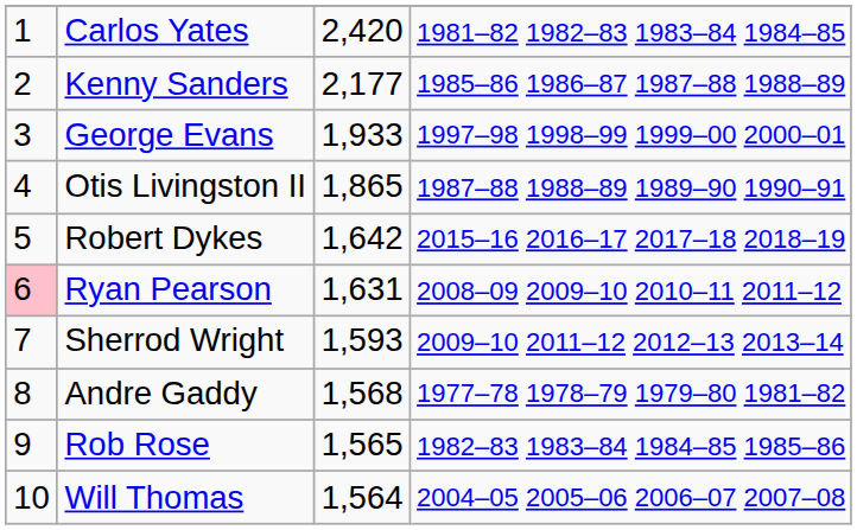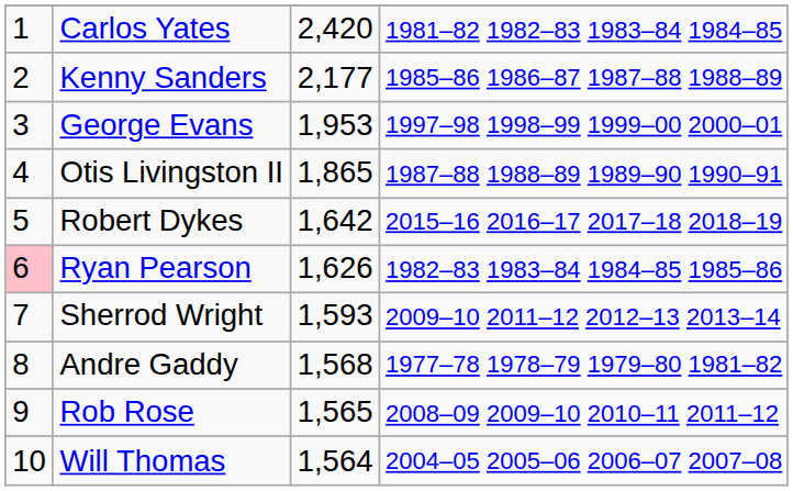 <table class="wikitable">
 <tr>
 </tr>
 <tr>
 <td>1</td>
 <td><a href='#'>Carlos Yates</a></td>
 <td>2,420</td>
 <td style="font-size:80%;"><a href='#'>1981–82</a> <a href='#'>1982–83</a> <a href='#'>1983–84</a> <a href='#'>1984–85</a></td>
 </tr>
 <tr>
 <td>2</td>
 <td><a href='#'>Kenny Sanders</a></td>
 <td>2,177</td>
 <td style="font-size:80%;"><a href='#'>1985–86</a> <a href='#'>1986–87</a> <a href='#'>1987–88</a> <a href='#'>1988–89</a></td>
 </tr>
 <tr>
 <td>3</td>
 <td><a href='#'>George Evans</a></td>
-<td>1,933</td>
+<td>1,953</td>
 <td style="font-size:80%;"><a href='#'>1997–98</a> <a href='#'>1998–99</a> <a href='#'>1999–00</a> <a href='#'>2000–01</a></td>
 </tr>
 <tr>
 <td>4</td>
 <td>Otis Livingston II</td>
 <td>1,865</td>
 <td style="font-size:80%;"><a href='#'>1987–88</a> <a href='#'>1988–89</a> <a href='#'>1989–90</a> <a href='#'>1990–91</a></td>
 </tr>
 <tr>
 <td>5</td>
 <td>Robert Dykes</td>
 <td>1,642</td>
 <td style="font-size:80%;"><a href='#'>2015–16</a> <a href='#'>2016–17</a> <a href='#'>2017–18</a> <a href='#'>2018–19</a></td>
 </tr>
 <tr>
 <td style="background: pink;">6</td>
 <td><a href='#'>Ryan Pearson</a></td>
-<td>1,631</td>
-<td style="font-size:80%;"><a href='#'>2008–09</a> <a href='#'>2009–10</a> <a href='#'>2010–11</a> <a href='#'>2011–12</a></td>
+<td>1,626</td>
+<td style="font-size:80%;"><a href='#'>1982–83</a> <a href='#'>1983–84</a> <a href='#'>1984–85</a> <a href='#'>1985–86</a></td>
 </tr>
 <tr>
 <td>7</td>
 <td>Sherrod Wright</td>
 <td>1,593</td>
 <td style="font-size:80%;"><a href='#'>2009–10</a> <a href='#'>2011–12</a> <a href='#'>2012–13</a> <a href='#'>2013–14</a></td>
 </tr>
 <tr>
 <td>8</td>
 <td>Andre Gaddy</td>
 <td>1,568</td>
 <td style="font-size:80%;"><a href='#'>1977–78</a> <a href='#'>1978–79</a> <a href='#'>1979–80</a> <a href='#'>1981–82</a></td>
 </tr>
 <tr>
 <td>9</td>
 <td><a href='#'>Rob Rose</a></td>
 <td>1,565</td>
-<td style="font-size:80%;"><a href='#'>1982–83</a> <a href='#'>1983–84</a> <a href='#'>1984–85</a> <a href='#'>1985–86</a></td>
+<td style="font-size:80%;"><a href='#'>2008–09</a> <a href='#'>2009–10</a> <a href='#'>2010–11</a> <a href='#'>2011–12</a></td>
 </tr>
 <tr>
 <td>10</td>
 <td><a href='#'>Will Thomas</a></td>
 <td>1,564</td>
 <td style="font-size:80%;"><a href='#'>2004–05</a> <a href='#'>2005–06</a> <a href='#'>2006–07</a> <a href='#'>2007–08</a></td>
 </tr>
 </table>
